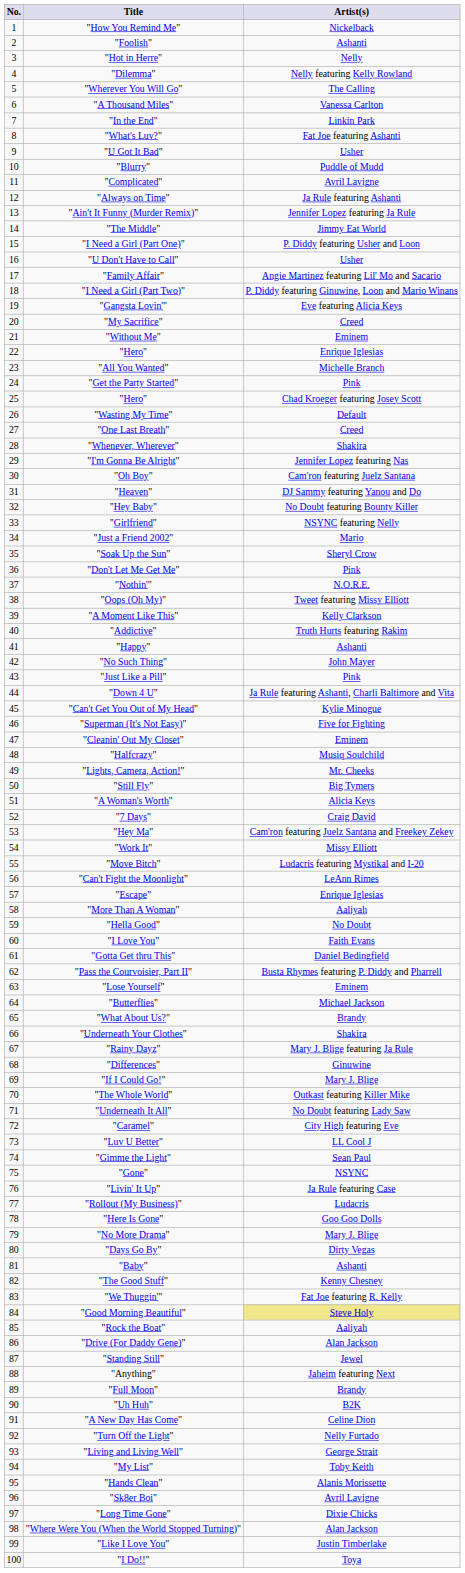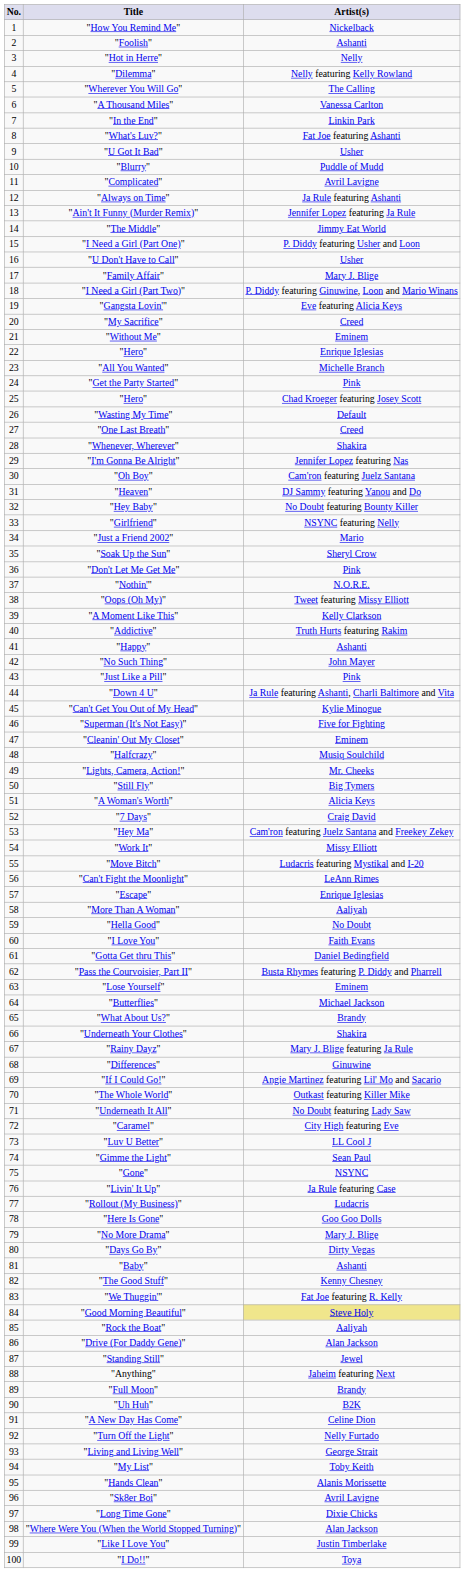 <table class="wikitable sortable" style="text-align: center">
 <tr>
 <th scope="col" style="background:#dde;">No.</th>
 <th scope="col" style="background:#dde;">Title</th>
 <th scope="col" style="background:#dde;">Artist(s)</th>
 </tr>
 <tr>
 <td>1</td>
 <td>"<a href='#'>How You Remind Me</a>"</td>
 <td><a href='#'>Nickelback</a></td>
 </tr>
 <tr>
 <td>2</td>
 <td>"<a href='#'>Foolish</a>"</td>
 <td><a href='#'>Ashanti</a></td>
 </tr>
 <tr>
 <td>3</td>
 <td>"<a href='#'>Hot in Herre</a>"</td>
 <td><a href='#'>Nelly</a></td>
 </tr>
 <tr>
 <td>4</td>
 <td>"<a href='#'>Dilemma</a>"</td>
 <td><a href='#'>Nelly</a> featuring <a href='#'>Kelly Rowland</a></td>
 </tr>
 <tr>
 <td>5</td>
 <td>"<a href='#'>Wherever You Will Go</a>"</td>
 <td><a href='#'>The Calling</a></td>
 </tr>
 <tr>
 <td>6</td>
 <td>"<a href='#'>A Thousand Miles</a>"</td>
 <td><a href='#'>Vanessa Carlton</a></td>
 </tr>
 <tr>
 <td>7</td>
 <td>"<a href='#'>In the End</a>"</td>
 <td><a href='#'>Linkin Park</a></td>
 </tr>
 <tr>
 <td>8</td>
 <td>"<a href='#'>What's Luv?</a>"</td>
 <td><a href='#'>Fat Joe</a> featuring <a href='#'>Ashanti</a></td>
 </tr>
 <tr>
 <td>9</td>
 <td>"<a href='#'>U Got It Bad</a>"</td>
 <td><a href='#'>Usher</a></td>
 </tr>
 <tr>
 <td>10</td>
 <td>"<a href='#'>Blurry</a>"</td>
 <td><a href='#'>Puddle of Mudd</a></td>
 </tr>
 <tr>
 <td>11</td>
 <td>"<a href='#'>Complicated</a>"</td>
 <td><a href='#'>Avril Lavigne</a></td>
 </tr>
 <tr>
 <td>12</td>
 <td>"<a href='#'>Always on Time</a>"</td>
 <td><a href='#'>Ja Rule</a> featuring <a href='#'>Ashanti</a></td>
 </tr>
 <tr>
 <td>13</td>
 <td>"<a href='#'>Ain't It Funny (Murder Remix)</a>"</td>
 <td><a href='#'>Jennifer Lopez</a> featuring <a href='#'>Ja Rule</a></td>
 </tr>
 <tr>
 <td>14</td>
 <td>"<a href='#'>The Middle</a>"</td>
 <td><a href='#'>Jimmy Eat World</a></td>
 </tr>
 <tr>
 <td>15</td>
 <td>"<a href='#'>I Need a Girl (Part One)</a>"</td>
 <td><a href='#'>P. Diddy</a> featuring <a href='#'>Usher</a> and <a href='#'>Loon</a></td>
 </tr>
 <tr>
 <td>16</td>
 <td>"<a href='#'>U Don't Have to Call</a>"</td>
 <td><a href='#'>Usher</a></td>
 </tr>
 <tr>
 <td>17</td>
 <td>"<a href='#'>Family Affair</a>"</td>
-<td><a href='#'>Angie Martinez</a> featuring <a href='#'>Lil' Mo</a> and <a href='#'>Sacario</a></td>
+<td><a href='#'>Mary J. Blige</a></td>
 </tr>
 <tr>
 <td>18</td>
 <td>"<a href='#'>I Need a Girl (Part Two)</a>"</td>
 <td><a href='#'>P. Diddy</a> featuring <a href='#'>Ginuwine</a>, <a href='#'>Loon</a> and <a href='#'>Mario Winans</a></td>
 </tr>
 <tr>
 <td>19</td>
 <td>"<a href='#'>Gangsta Lovin'</a>"</td>
 <td><a href='#'>Eve</a> featuring <a href='#'>Alicia Keys</a></td>
 </tr>
 <tr>
 <td>20</td>
 <td>"<a href='#'>My Sacrifice</a>"</td>
 <td><a href='#'>Creed</a></td>
 </tr>
 <tr>
 <td>21</td>
 <td>"<a href='#'>Without Me</a>"</td>
 <td><a href='#'>Eminem</a></td>
 </tr>
 <tr>
 <td>22</td>
 <td>"<a href='#'>Hero</a>"</td>
 <td><a href='#'>Enrique Iglesias</a></td>
 </tr>
 <tr>
 <td>23</td>
 <td>"<a href='#'>All You Wanted</a>"</td>
 <td><a href='#'>Michelle Branch</a></td>
 </tr>
 <tr>
 <td>24</td>
 <td>"<a href='#'>Get the Party Started</a>"</td>
 <td><a href='#'>Pink</a></td>
 </tr>
 <tr>
 <td>25</td>
 <td>"<a href='#'>Hero</a>"</td>
 <td><a href='#'>Chad Kroeger</a> featuring <a href='#'>Josey Scott</a></td>
 </tr>
 <tr>
 <td>26</td>
 <td>"<a href='#'>Wasting My Time</a>"</td>
 <td><a href='#'>Default</a></td>
 </tr>
 <tr>
 <td>27</td>
 <td>"<a href='#'>One Last Breath</a>"</td>
 <td><a href='#'>Creed</a></td>
 </tr>
 <tr>
 <td>28</td>
 <td>"<a href='#'>Whenever, Wherever</a>"</td>
 <td><a href='#'>Shakira</a></td>
 </tr>
 <tr>
 <td>29</td>
 <td>"<a href='#'>I'm Gonna Be Alright</a>"</td>
 <td><a href='#'>Jennifer Lopez</a> featuring <a href='#'>Nas</a></td>
 </tr>
 <tr>
 <td>30</td>
 <td>"<a href='#'>Oh Boy</a>"</td>
 <td><a href='#'>Cam'ron</a> featuring <a href='#'>Juelz Santana</a></td>
 </tr>
 <tr>
 <td>31</td>
 <td>"<a href='#'>Heaven</a>"</td>
 <td><a href='#'>DJ Sammy</a> featuring <a href='#'>Yanou</a> and <a href='#'>Do</a></td>
 </tr>
 <tr>
 <td>32</td>
 <td>"<a href='#'>Hey Baby</a>"</td>
 <td><a href='#'>No Doubt</a> featuring <a href='#'>Bounty Killer</a></td>
 </tr>
 <tr>
 <td>33</td>
 <td>"<a href='#'>Girlfriend</a>"</td>
 <td><a href='#'>NSYNC</a> featuring <a href='#'>Nelly</a></td>
 </tr>
 <tr>
 <td>34</td>
 <td>"<a href='#'>Just a Friend 2002</a>"</td>
 <td><a href='#'>Mario</a></td>
 </tr>
 <tr>
 <td>35</td>
 <td>"<a href='#'>Soak Up the Sun</a>"</td>
 <td><a href='#'>Sheryl Crow</a></td>
 </tr>
 <tr>
 <td>36</td>
 <td>"<a href='#'>Don't Let Me Get Me</a>"</td>
 <td><a href='#'>Pink</a></td>
 </tr>
 <tr>
 <td>37</td>
 <td>"<a href='#'>Nothin'</a>"</td>
 <td><a href='#'>N.O.R.E.</a></td>
 </tr>
 <tr>
 <td>38</td>
 <td>"<a href='#'>Oops (Oh My)</a>"</td>
 <td><a href='#'>Tweet</a> featuring <a href='#'>Missy Elliott</a></td>
 </tr>
 <tr>
 <td>39</td>
 <td>"<a href='#'>A Moment Like This</a>"</td>
 <td><a href='#'>Kelly Clarkson</a></td>
 </tr>
 <tr>
 <td>40</td>
 <td>"<a href='#'>Addictive</a>"</td>
 <td><a href='#'>Truth Hurts</a> featuring <a href='#'>Rakim</a></td>
 </tr>
 <tr>
 <td>41</td>
 <td>"<a href='#'>Happy</a>"</td>
 <td><a href='#'>Ashanti</a></td>
 </tr>
 <tr>
 <td>42</td>
 <td>"<a href='#'>No Such Thing</a>"</td>
 <td><a href='#'>John Mayer</a></td>
 </tr>
 <tr>
 <td>43</td>
 <td>"<a href='#'>Just Like a Pill</a>"</td>
 <td><a href='#'>Pink</a></td>
 </tr>
 <tr>
 <td>44</td>
 <td>"<a href='#'>Down 4 U</a>"</td>
 <td><a href='#'>Ja Rule</a> featuring <a href='#'>Ashanti</a>, <a href='#'>Charli Baltimore</a> and <a href='#'>Vita</a></td>
 </tr>
 <tr>
 <td>45</td>
 <td>"<a href='#'>Can't Get You Out of My Head</a>"</td>
 <td><a href='#'>Kylie Minogue</a></td>
 </tr>
 <tr>
 <td>46</td>
 <td>"<a href='#'>Superman (It's Not Easy)</a>"</td>
 <td><a href='#'>Five for Fighting</a></td>
 </tr>
 <tr>
 <td>47</td>
 <td>"<a href='#'>Cleanin' Out My Closet</a>"</td>
 <td><a href='#'>Eminem</a></td>
 </tr>
 <tr>
 <td>48</td>
 <td>"<a href='#'>Halfcrazy</a>"</td>
 <td><a href='#'>Musiq Soulchild</a></td>
 </tr>
 <tr>
 <td>49</td>
 <td>"<a href='#'>Lights, Camera, Action!</a>"</td>
 <td><a href='#'>Mr. Cheeks</a></td>
 </tr>
 <tr>
 <td>50</td>
 <td>"<a href='#'>Still Fly</a>"</td>
 <td><a href='#'>Big Tymers</a></td>
 </tr>
 <tr>
 <td>51</td>
 <td>"<a href='#'>A Woman's Worth</a>"</td>
 <td><a href='#'>Alicia Keys</a></td>
 </tr>
 <tr>
 <td>52</td>
 <td>"<a href='#'>7 Days</a>"</td>
 <td><a href='#'>Craig David</a></td>
 </tr>
 <tr>
 <td>53</td>
 <td>"<a href='#'>Hey Ma</a>"</td>
 <td><a href='#'>Cam'ron</a> featuring <a href='#'>Juelz Santana</a> and <a href='#'>Freekey Zekey</a></td>
 </tr>
 <tr>
 <td>54</td>
 <td>"<a href='#'>Work It</a>"</td>
 <td><a href='#'>Missy Elliott</a></td>
 </tr>
 <tr>
 <td>55</td>
 <td>"<a href='#'>Move Bitch</a>"</td>
 <td><a href='#'>Ludacris</a> featuring <a href='#'>Mystikal</a> and <a href='#'>I-20</a></td>
 </tr>
 <tr>
 <td>56</td>
 <td>"<a href='#'>Can't Fight the Moonlight</a>"</td>
 <td><a href='#'>LeAnn Rimes</a></td>
 </tr>
 <tr>
 <td>57</td>
 <td>"<a href='#'>Escape</a>"</td>
 <td><a href='#'>Enrique Iglesias</a></td>
 </tr>
 <tr>
 <td>58</td>
 <td>"<a href='#'>More Than A Woman</a>"</td>
 <td><a href='#'>Aaliyah</a></td>
 </tr>
 <tr>
 <td>59</td>
 <td>"<a href='#'>Hella Good</a>"</td>
 <td><a href='#'>No Doubt</a></td>
 </tr>
 <tr>
 <td>60</td>
 <td>"<a href='#'>I Love You</a>"</td>
 <td><a href='#'>Faith Evans</a></td>
 </tr>
 <tr>
 <td>61</td>
 <td>"<a href='#'>Gotta Get thru This</a>"</td>
 <td><a href='#'>Daniel Bedingfield</a></td>
 </tr>
 <tr>
 <td>62</td>
 <td>"<a href='#'>Pass the Courvoisier, Part II</a>"</td>
 <td><a href='#'>Busta Rhymes</a> featuring <a href='#'>P. Diddy</a> and <a href='#'>Pharrell</a></td>
 </tr>
 <tr>
 <td>63</td>
 <td>"<a href='#'>Lose Yourself</a>"</td>
 <td><a href='#'>Eminem</a></td>
 </tr>
 <tr>
 <td>64</td>
 <td>"<a href='#'>Butterflies</a>"</td>
 <td><a href='#'>Michael Jackson</a></td>
 </tr>
 <tr>
 <td>65</td>
 <td>"<a href='#'>What About Us?</a>"</td>
 <td><a href='#'>Brandy</a></td>
 </tr>
 <tr>
 <td>66</td>
 <td>"<a href='#'>Underneath Your Clothes</a>"</td>
 <td><a href='#'>Shakira</a></td>
 </tr>
 <tr>
 <td>67</td>
 <td>"<a href='#'>Rainy Dayz</a>"</td>
 <td><a href='#'>Mary J. Blige</a> featuring <a href='#'>Ja Rule</a></td>
 </tr>
 <tr>
 <td>68</td>
 <td>"<a href='#'>Differences</a>"</td>
 <td><a href='#'>Ginuwine</a></td>
 </tr>
 <tr>
 <td>69</td>
 <td>"<a href='#'>If I Could Go!</a>"</td>
-<td><a href='#'>Mary J. Blige</a></td>
+<td><a href='#'>Angie Martinez</a> featuring <a href='#'>Lil' Mo</a> and <a href='#'>Sacario</a></td>
 </tr>
 <tr>
 <td>70</td>
 <td>"<a href='#'>The Whole World</a>"</td>
 <td><a href='#'>Outkast</a> featuring <a href='#'>Killer Mike</a></td>
 </tr>
 <tr>
 <td>71</td>
 <td>"<a href='#'>Underneath It All</a>"</td>
 <td><a href='#'>No Doubt</a> featuring <a href='#'>Lady Saw</a></td>
 </tr>
 <tr>
 <td>72</td>
 <td>"<a href='#'>Caramel</a>"</td>
 <td><a href='#'>City High</a> featuring <a href='#'>Eve</a></td>
 </tr>
 <tr>
 <td>73</td>
 <td>"<a href='#'>Luv U Better</a>"</td>
 <td><a href='#'>LL Cool J</a></td>
 </tr>
 <tr>
 <td>74</td>
 <td>"<a href='#'>Gimme the Light</a>"</td>
 <td><a href='#'>Sean Paul</a></td>
 </tr>
 <tr>
 <td>75</td>
 <td>"<a href='#'>Gone</a>"</td>
 <td><a href='#'>NSYNC</a></td>
 </tr>
 <tr>
 <td>76</td>
 <td>"<a href='#'>Livin' It Up</a>"</td>
 <td><a href='#'>Ja Rule</a> featuring <a href='#'>Case</a></td>
 </tr>
 <tr>
 <td>77</td>
 <td>"<a href='#'>Rollout (My Business)</a>"</td>
 <td><a href='#'>Ludacris</a></td>
 </tr>
 <tr>
 <td>78</td>
 <td>"<a href='#'>Here Is Gone</a>"</td>
 <td><a href='#'>Goo Goo Dolls</a></td>
 </tr>
 <tr>
 <td>79</td>
 <td>"<a href='#'>No More Drama</a>"</td>
 <td><a href='#'>Mary J. Blige</a></td>
 </tr>
 <tr>
 <td>80</td>
 <td>"<a href='#'>Days Go By</a>"</td>
 <td><a href='#'>Dirty Vegas</a></td>
 </tr>
 <tr>
 <td>81</td>
 <td>"<a href='#'>Baby</a>"</td>
 <td><a href='#'>Ashanti</a></td>
 </tr>
 <tr>
 <td>82</td>
 <td>"<a href='#'>The Good Stuff</a>"</td>
 <td><a href='#'>Kenny Chesney</a></td>
 </tr>
 <tr>
 <td>83</td>
 <td>"<a href='#'>We Thuggin'</a>"</td>
 <td><a href='#'>Fat Joe</a> featuring <a href='#'>R. Kelly</a></td>
 </tr>
 <tr>
 <td>84</td>
 <td>"<a href='#'>Good Morning Beautiful</a>"</td>
 <td style="background: khaki;"><a href='#'>Steve Holy</a></td>
 </tr>
 <tr>
 <td>85</td>
 <td>"<a href='#'>Rock the Boat</a>"</td>
 <td><a href='#'>Aaliyah</a></td>
 </tr>
 <tr>
 <td>86</td>
 <td>"<a href='#'>Drive (For Daddy Gene)</a>"</td>
 <td><a href='#'>Alan Jackson</a></td>
 </tr>
 <tr>
 <td>87</td>
 <td>"<a href='#'>Standing Still</a>"</td>
 <td><a href='#'>Jewel</a></td>
 </tr>
 <tr>
 <td>88</td>
 <td>"Anything"</td>
 <td><a href='#'>Jaheim</a> featuring <a href='#'>Next</a></td>
 </tr>
 <tr>
 <td>89</td>
 <td>"<a href='#'>Full Moon</a>"</td>
 <td><a href='#'>Brandy</a></td>
 </tr>
 <tr>
 <td>90</td>
 <td>"<a href='#'>Uh Huh</a>"</td>
 <td><a href='#'>B2K</a></td>
 </tr>
 <tr>
 <td>91</td>
 <td>"<a href='#'>A New Day Has Come</a>"</td>
 <td><a href='#'>Celine Dion</a></td>
 </tr>
 <tr>
 <td>92</td>
 <td>"<a href='#'>Turn Off the Light</a>"</td>
 <td><a href='#'>Nelly Furtado</a></td>
 </tr>
 <tr>
 <td>93</td>
 <td>"<a href='#'>Living and Living Well</a>"</td>
 <td><a href='#'>George Strait</a></td>
 </tr>
 <tr>
 <td>94</td>
 <td>"<a href='#'>My List</a>"</td>
 <td><a href='#'>Toby Keith</a></td>
 </tr>
 <tr>
 <td>95</td>
 <td>"<a href='#'>Hands Clean</a>"</td>
 <td><a href='#'>Alanis Morissette</a></td>
 </tr>
 <tr>
 <td>96</td>
 <td>"<a href='#'>Sk8er Boi</a>"</td>
 <td><a href='#'>Avril Lavigne</a></td>
 </tr>
 <tr>
 <td>97</td>
 <td>"<a href='#'>Long Time Gone</a>"</td>
 <td><a href='#'>Dixie Chicks</a></td>
 </tr>
 <tr>
 <td>98</td>
 <td>"<a href='#'>Where Were You (When the World Stopped Turning)</a>"</td>
 <td><a href='#'>Alan Jackson</a></td>
 </tr>
 <tr>
 <td>99</td>
 <td>"<a href='#'>Like I Love You</a>"</td>
 <td><a href='#'>Justin Timberlake</a></td>
 </tr>
 <tr>
 <td>100</td>
 <td>"<a href='#'>I Do!!</a>"</td>
 <td><a href='#'>Toya</a></td>
 </tr>
 </table>
